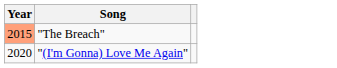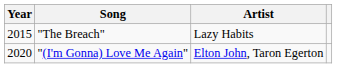 <table class="wikitable sortable">
 <tr>
 <th>Year</th>
 <th>Song</th>
+<th>Artist</th>
 <th class="unsortable"></th>
 </tr>
 <tr>
-<td style="background: lightsalmon;">2015</td>
+<td>2015</td>
 <td>"The Breach"</td>
+<td>Lazy Habits</td>
 <td align="center"></td>
 </tr>
 <tr>
 <td>2020</td>
 <td>"<a href='#'>(I'm Gonna) Love Me Again</a>"</td>
+<td><a href='#'>Elton John</a>, Taron Egerton</td>
 <td align="center"></td>
 </tr>
 </table>
